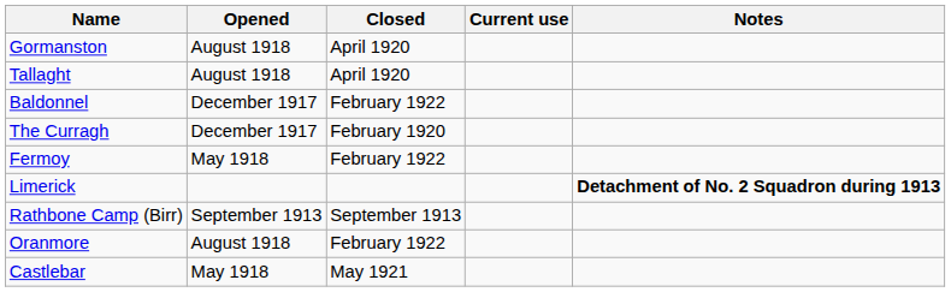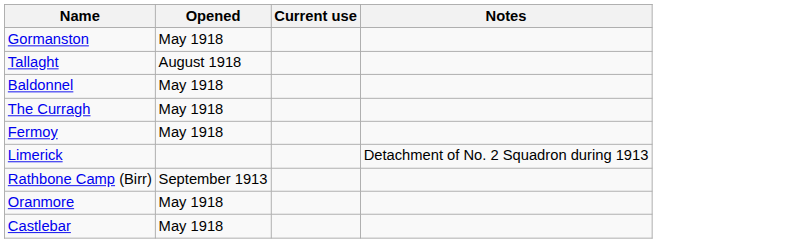 <table class="wikitable">
 <tr>
 <th>Name</th>
 <th>Opened</th>
-<th>Closed</th>
 <th>Current use</th>
 <th>Notes</th>
 </tr>
 <tr>
 <td><a href='#'>Gormanston</a></td>
-<td>August 1918</td>
-<td>April 1920</td>
+<td>May 1918</td>
 <td></td>
 <td></td>
 </tr>
 <tr>
 <td><a href='#'>Tallaght</a></td>
 <td>August 1918</td>
-<td>April 1920</td>
 <td></td>
 <td></td>
 </tr>
 <tr>
 <td><a href='#'>Baldonnel</a></td>
-<td>December 1917</td>
-<td>February 1922</td>
+<td>May 1918</td>
 <td></td>
 <td></td>
 </tr>
 <tr>
 <td><a href='#'>The Curragh</a></td>
-<td>December 1917</td>
-<td>February 1920</td>
+<td>May 1918</td>
 <td></td>
 <td></td>
 </tr>
 <tr>
 <td><a href='#'>Fermoy</a></td>
 <td>May 1918</td>
-<td>February 1922</td>
 <td></td>
 <td></td>
 </tr>
 <tr>
 <td><a href='#'>Limerick</a></td>
 <td></td>
 <td></td>
-<td></td>
-<td><strong>Detachment of No. 2 Squadron during 1913</strong></td>
+<td>Detachment of No. 2 Squadron during 1913</td>
 </tr>
 <tr>
 <td><a href='#'>Rathbone Camp</a> (Birr)</td>
-<td>September 1913</td>
 <td>September 1913</td>
 <td></td>
 <td></td>
 </tr>
 <tr>
 <td><a href='#'>Oranmore</a></td>
-<td>August 1918</td>
-<td>February 1922</td>
+<td>May 1918</td>
 <td></td>
 <td></td>
 </tr>
 <tr>
 <td><a href='#'>Castlebar</a></td>
 <td>May 1918</td>
-<td>May 1921</td>
 <td></td>
 <td></td>
 </tr>
 </table>
